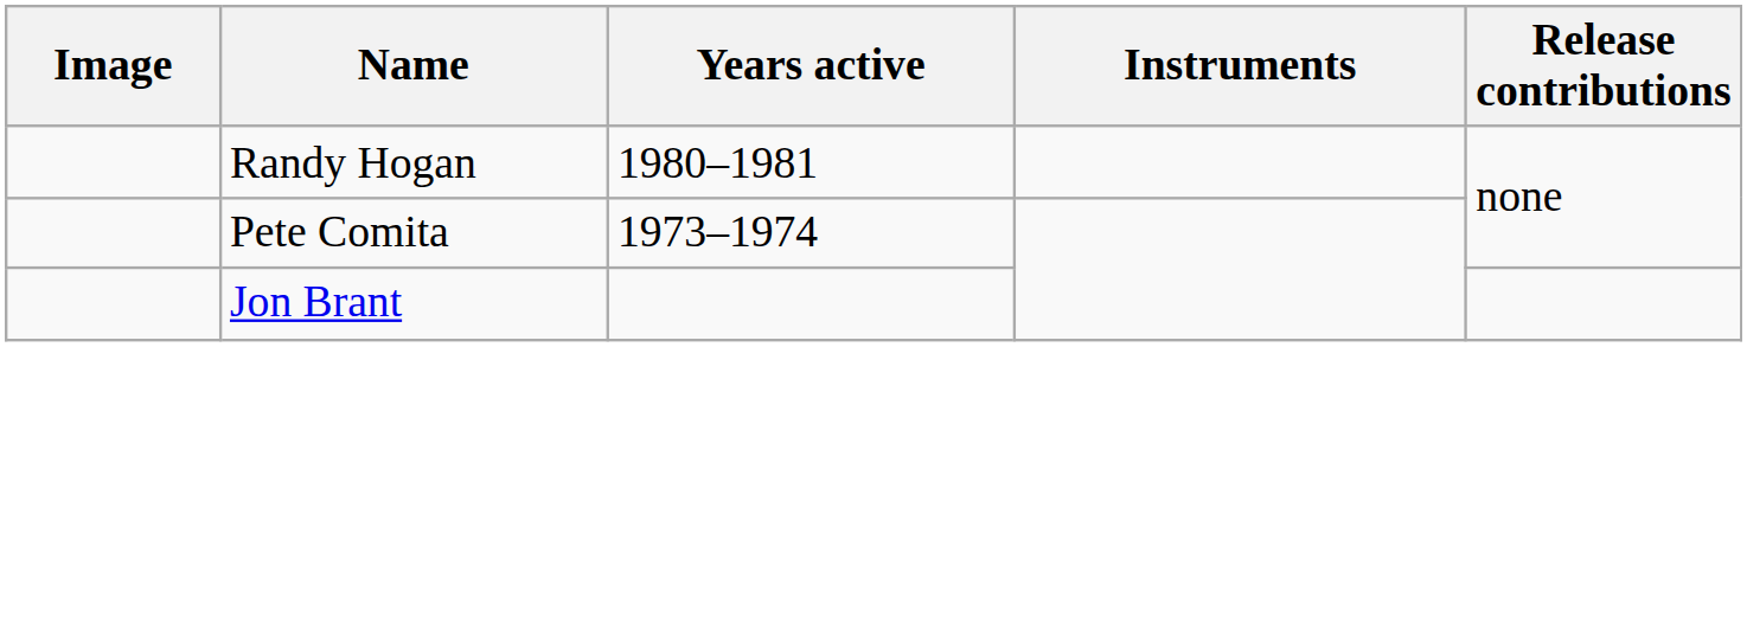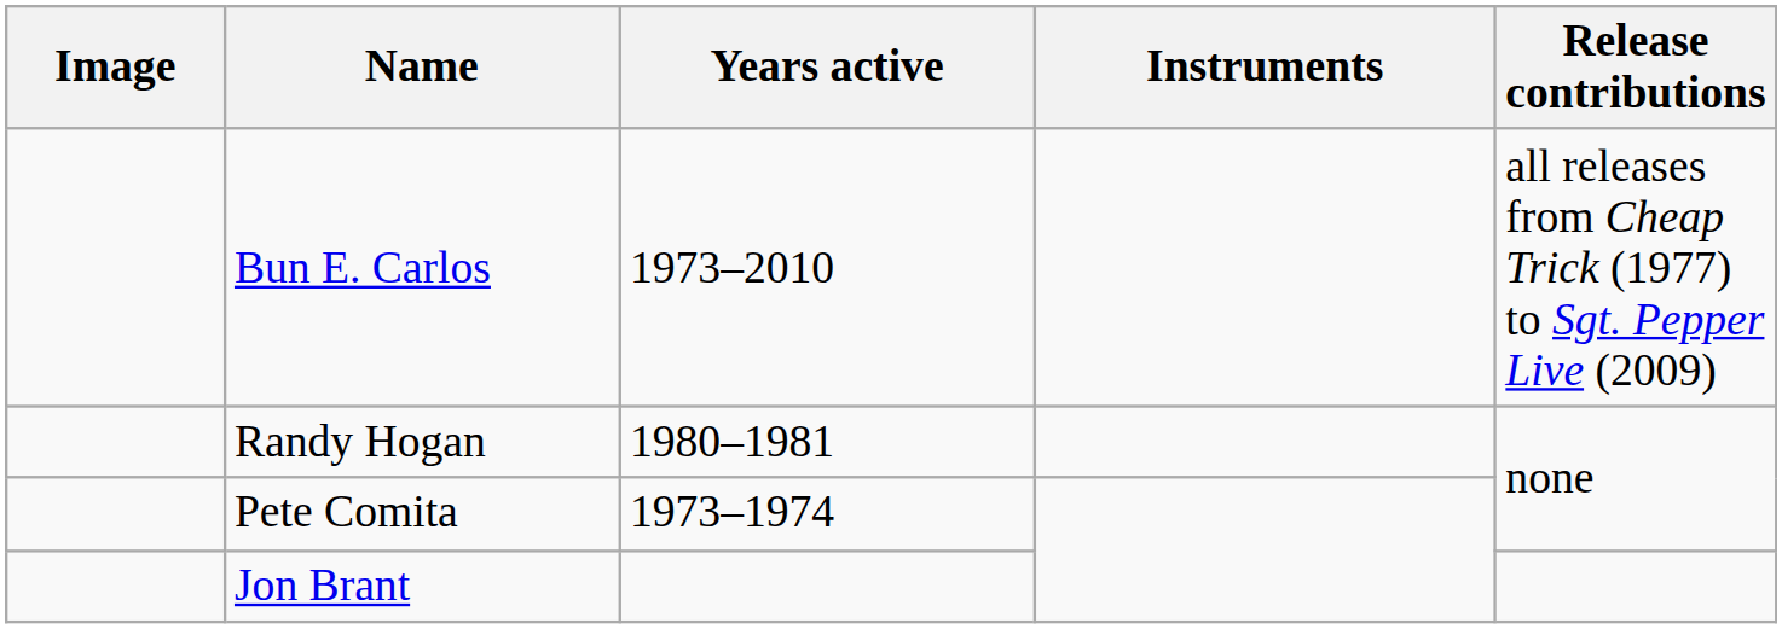 <table class="wikitable" width="100%" border="1">
 <tr>
 <th width="75">Image</th>
 <th width="150">Name</th>
 <th width="160">Years active</th>
 <th width="170">Instruments</th>
 <th>Release contributions</th>
+</tr>
+<tr>
+<td></td>
+<td><a href='#'>Bun E. Carlos</a></td>
+<td>1973–2010 </td>
+<td></td>
+<td>all releases from <em>Cheap Trick</em> (1977) to <em><a href='#'>Sgt. Pepper Live</a></em> (2009)</td>
 </tr>
 <tr>
 <td></td>
 <td>Randy Hogan </td>
 <td>1980–1981</td>
 <td></td>
 <td rowspan="2">none</td>
 </tr>
 <tr>
 <td></td>
 <td>Pete Comita</td>
 <td>1973–1974</td>
 <td rowspan="2"></td>
 </tr>
 <tr>
 <td></td>
 <td><a href='#'>Jon Brant</a></td>
 <td></td>
 <td></td>
 </tr>
 </table>
